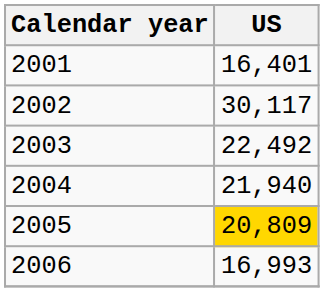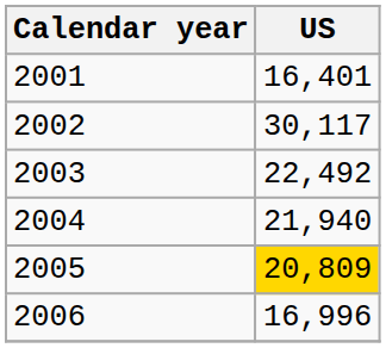 <table class=wikitable style="font-size:97%">
 <tr>
 <th>Calendar year</th>
 <th>US</th>
 </tr>
 <tr>
 <td>2001</td>
 <td>16,401</td>
 </tr>
 <tr>
 <td>2002</td>
 <td>30,117</td>
 </tr>
 <tr>
 <td>2003</td>
 <td>22,492</td>
 </tr>
 <tr>
 <td>2004</td>
 <td>21,940</td>
 </tr>
 <tr>
 <td>2005</td>
 <td style="background: gold;">20,809</td>
 </tr>
 <tr>
 <td>2006</td>
-<td>16,993</td>
+<td>16,996</td>
 </tr>
 <tr>
 </tr>
 </table>
